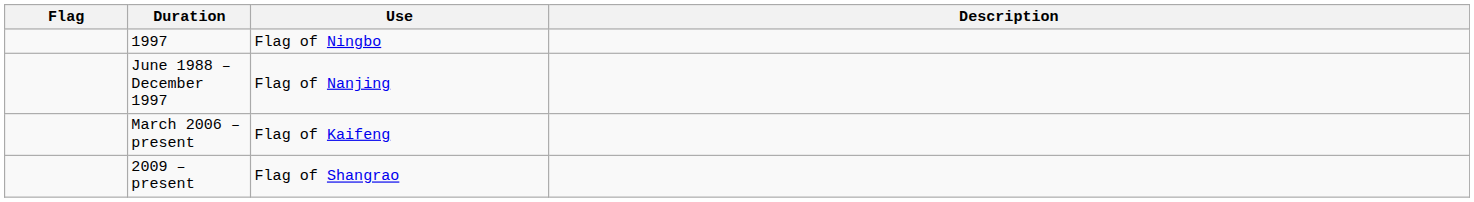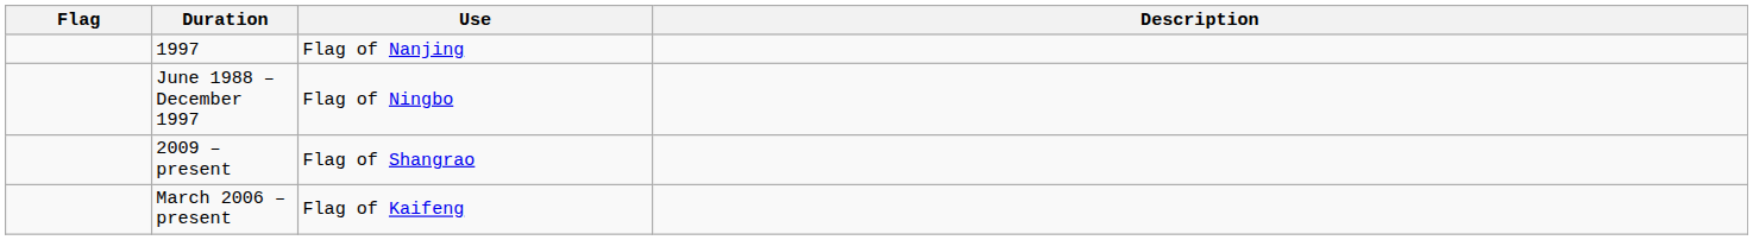 <table class="wikitable" width="100%">
 <tr>
 <th style="width:100px;">Flag</th>
 <th style="width:100px;">Duration</th>
 <th style="width:250px;">Use</th>
 <th style="min-width:250px">Description</th>
 </tr>
 <tr>
 <td></td>
 <td>1997</td>
+<td>Flag of <a href='#'>Nanjing</a></td>
+<td></td>
+</tr>
+<tr>
+<td></td>
+<td>June 1988 – December 1997</td>
 <td>Flag of <a href='#'>Ningbo</a></td>
 <td></td>
 </tr>
 <tr>
 <td></td>
-<td>June 1988 – December 1997</td>
-<td>Flag of <a href='#'>Nanjing</a></td>
+<td>2009 – present</td>
+<td>Flag of <a href='#'>Shangrao</a></td>
 <td></td>
 </tr>
 <tr>
 <td></td>
 <td>March 2006 – present</td>
 <td>Flag of <a href='#'>Kaifeng</a></td>
 <td></td>
 </tr>
-<tr>
-<td></td>
-<td>2009 – present</td>
-<td>Flag of <a href='#'>Shangrao</a></td>
-<td></td>
-</tr>
 </table>
